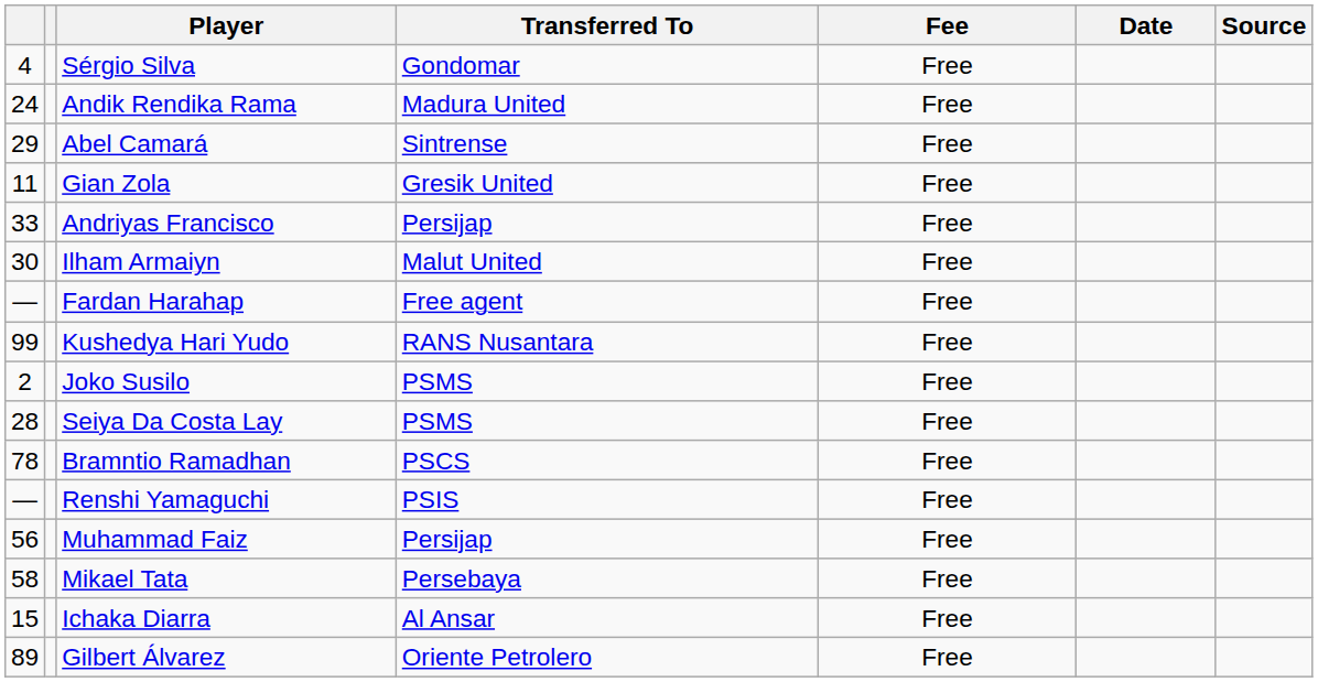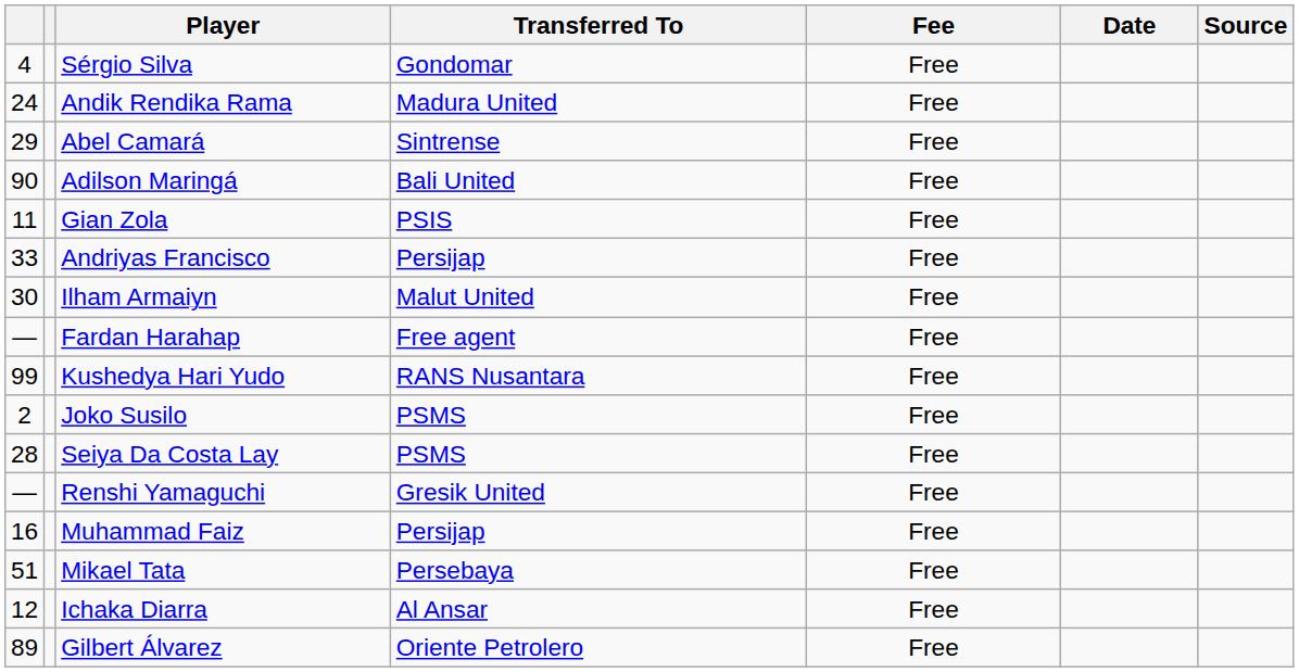 <table class="wikitable plainrowheaders sortable" style="font-size:95%">
 <tr>
 <th></th>
 <th></th>
 <th scope="col" style="width:200px;"><strong>Player</strong></th>
 <th scope="col" style="width:250px;"><strong>Transferred To</strong></th>
 <th scope="col" style="width:150px;"><strong>Fee</strong></th>
 <th scope="col" style="width:78px;"><strong>Date</strong></th>
 <th><strong>Source</strong></th>
 </tr>
 <tr>
 <td align=center>4</td>
 <td align=center></td>
 <td> <a href='#'>Sérgio Silva</a></td>
 <td> <a href='#'>Gondomar</a></td>
 <td align=center>Free</td>
 <td align=center></td>
 <td align=center></td>
 </tr>
 <tr>
 <td align=center>24</td>
 <td align=center></td>
 <td> <a href='#'>Andik Rendika Rama</a></td>
 <td> <a href='#'>Madura United</a></td>
 <td align=center>Free</td>
 <td align=center></td>
 <td align=center></td>
 </tr>
 <tr>
 <td align=center>29</td>
 <td align=center></td>
 <td> <a href='#'>Abel Camará</a></td>
 <td> <a href='#'>Sintrense</a></td>
 <td align=center>Free</td>
 <td align=center></td>
 <td align=center></td>
 </tr>
 <tr>
+<td align=center>90</td>
+<td align=center></td>
+<td> <a href='#'>Adilson Maringá</a></td>
+<td> <a href='#'>Bali United</a></td>
+<td align=center>Free</td>
+<td align=center></td>
+<td align=center></td>
+</tr>
+<tr>
 <td align=center>11</td>
 <td align=center></td>
 <td> <a href='#'>Gian Zola</a></td>
-<td> <a href='#'>Gresik United</a></td>
+<td> <a href='#'>PSIS</a></td>
 <td align=center>Free</td>
 <td align=center></td>
 <td align=center></td>
 </tr>
 <tr>
 <td align=center>33</td>
 <td align=center></td>
 <td> <a href='#'>Andriyas Francisco</a></td>
 <td> <a href='#'>Persijap</a></td>
 <td align=center>Free</td>
 <td align=center></td>
 <td align=center></td>
 </tr>
 <tr>
 <td align=center>30</td>
 <td align=center></td>
 <td> <a href='#'>Ilham Armaiyn</a></td>
 <td> <a href='#'>Malut United</a></td>
 <td align=center>Free</td>
 <td align=center></td>
 <td align=center></td>
 </tr>
 <tr>
 <td align=center>—</td>
 <td align=center></td>
 <td> <a href='#'>Fardan Harahap</a></td>
 <td><a href='#'>Free agent</a></td>
 <td align=center>Free</td>
 <td align=center></td>
 <td align=center></td>
 </tr>
 <tr>
 <td align=center>99</td>
 <td align=center></td>
 <td> <a href='#'>Kushedya Hari Yudo</a></td>
 <td> <a href='#'>RANS Nusantara</a></td>
 <td align=center>Free</td>
 <td align=center></td>
 <td align=center></td>
 </tr>
 <tr>
 <td align=center>2</td>
 <td align=center></td>
 <td> <a href='#'>Joko Susilo</a></td>
 <td> <a href='#'>PSMS</a></td>
 <td align=center>Free</td>
 <td align=center></td>
 <td align=center></td>
 </tr>
 <tr>
 <td align=center>28</td>
 <td align=center></td>
 <td> <a href='#'>Seiya Da Costa Lay</a></td>
 <td> <a href='#'>PSMS</a></td>
 <td align=center>Free</td>
 <td align=center></td>
 <td align=center></td>
 </tr>
-<tr>
-<td align=center>78</td>
-<td align=center></td>
-<td> <a href='#'>Bramntio Ramadhan</a></td>
-<td> <a href='#'>PSCS</a></td>
-<td align=center>Free</td>
-<td align=center></td>
-<td align=center></td>
-</tr>
 <tr |>
 <td align=center>—</td>
 <td align=center></td>
 <td> <a href='#'>Renshi Yamaguchi</a></td>
-<td> <a href='#'>PSIS</a></td>
+<td> <a href='#'>Gresik United</a></td>
 <td align=center>Free</td>
 <td align=center></td>
 <td align=center></td>
 </tr>
 <tr>
-<td align=center>56</td>
+<td align=center>16</td>
 <td align=center></td>
 <td> <a href='#'>Muhammad Faiz</a></td>
 <td> <a href='#'>Persijap</a></td>
 <td align=center>Free</td>
 <td align=center></td>
 <td></td>
 </tr>
 <tr>
-<td align=center>58</td>
+<td align=center>51</td>
 <td align=center></td>
 <td> <a href='#'>Mikael Tata</a></td>
 <td> <a href='#'>Persebaya</a></td>
 <td align=center>Free</td>
 <td align=center></td>
 <td align=center></td>
 </tr>
 <tr>
-<td align=center>15</td>
+<td align=center>12</td>
 <td align=center></td>
 <td> <a href='#'>Ichaka Diarra</a></td>
 <td> <a href='#'>Al Ansar</a></td>
 <td align=center>Free</td>
 <td align=center></td>
 <td align=center></td>
 </tr>
 <tr>
 <td align=center>89</td>
 <td align=center></td>
 <td> <a href='#'>Gilbert Álvarez</a></td>
 <td> <a href='#'>Oriente Petrolero</a></td>
 <td align=center>Free</td>
 <td align=center></td>
 <td align=center></td>
 </tr>
 </table>
